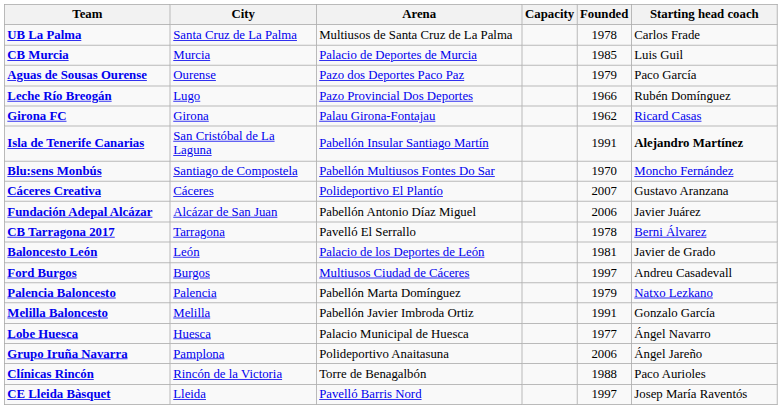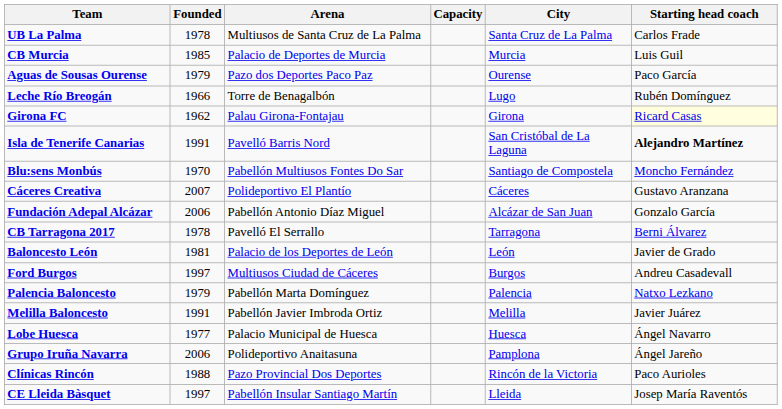 <table class="wikitable sortable">
 <tr>
 <th width=200>Team</th>
-<th width=175>City</th>
+<th width=50>Founded</th>
 <th width=250>Arena</th>
 <th width=60>Capacity</th>
-<th width=50>Founded</th>
+<th width=175>City</th>
 <th width=175>Starting head coach</th>
 </tr>
 <tr>
 <td><strong><a href='#'>UB La Palma</a></strong></td>
-<td><a href='#'>Santa Cruz de La Palma</a></td>
+<td align=center>1978</td>
 <td>Multiusos de Santa Cruz de La Palma</td>
 <td></td>
-<td align=center>1978</td>
+<td><a href='#'>Santa Cruz de La Palma</a></td>
 <td> Carlos Frade</td>
 </tr>
 <tr>
 <td><strong><a href='#'>CB Murcia</a></strong></td>
-<td><a href='#'>Murcia</a></td>
+<td align=center>1985</td>
 <td><a href='#'>Palacio de Deportes de Murcia</a></td>
 <td></td>
-<td align=center>1985</td>
+<td><a href='#'>Murcia</a></td>
 <td> Luis Guil</td>
 </tr>
 <tr>
 <td><strong><a href='#'>Aguas de Sousas Ourense</a></strong></td>
-<td><a href='#'>Ourense</a></td>
+<td align=center>1979</td>
 <td><a href='#'>Pazo dos Deportes Paco Paz</a></td>
 <td></td>
-<td align=center>1979</td>
+<td><a href='#'>Ourense</a></td>
 <td> Paco García</td>
 </tr>
 <tr>
 <td><strong><a href='#'>Leche Río Breogán</a></strong></td>
+<td align=center>1966</td>
+<td>Torre de Benagalbón</td>
+<td></td>
 <td><a href='#'>Lugo</a></td>
-<td><a href='#'>Pazo Provincial Dos Deportes</a></td>
-<td></td>
-<td align=center>1966</td>
 <td> Rubén Domínguez</td>
 </tr>
 <tr>
 <td><strong><a href='#'>Girona FC</a></strong></td>
-<td><a href='#'>Girona</a></td>
+<td align=center>1962</td>
 <td><a href='#'>Palau Girona-Fontajau</a></td>
 <td></td>
-<td align=center>1962</td>
-<td> <a href='#'>Ricard Casas</a></td>
+<td><a href='#'>Girona</a></td>
+<td style="background: lightyellow;"> <a href='#'>Ricard Casas</a></td>
 </tr>
 <tr>
 <td><strong><a href='#'>Isla de Tenerife Canarias</a></strong></td>
+<td align=center>1991</td>
+<td><a href='#'>Pavelló Barris Nord</a></td>
+<td></td>
 <td><a href='#'>San Cristóbal de La Laguna</a></td>
-<td><a href='#'>Pabellón Insular Santiago Martín</a></td>
-<td></td>
-<td align=center>1991</td>
 <td><strong> Alejandro Martínez</strong></td>
 </tr>
 <tr>
 <td><strong><a href='#'>Blu:sens Monbús</a></strong></td>
-<td><a href='#'>Santiago de Compostela</a></td>
+<td align=center>1970</td>
 <td><a href='#'>Pabellón Multiusos Fontes Do Sar</a></td>
 <td></td>
-<td align=center>1970</td>
+<td><a href='#'>Santiago de Compostela</a></td>
 <td> <a href='#'>Moncho Fernández</a></td>
 </tr>
 <tr>
 <td><strong><a href='#'>Cáceres Creativa</a></strong></td>
-<td><a href='#'>Cáceres</a></td>
+<td align=center>2007</td>
 <td><a href='#'>Polideportivo El Plantío</a></td>
 <td></td>
-<td align=center>2007</td>
+<td><a href='#'>Cáceres</a></td>
 <td> Gustavo Aranzana</td>
 </tr>
 <tr>
 <td><strong><a href='#'>Fundación Adepal Alcázar</a></strong></td>
-<td><a href='#'>Alcázar de San Juan</a></td>
+<td align=center>2006</td>
 <td>Pabellón Antonio Díaz Miguel</td>
 <td></td>
-<td align=center>2006</td>
-<td> Javier Juárez</td>
+<td><a href='#'>Alcázar de San Juan</a></td>
+<td> Gonzalo García</td>
 </tr>
 <tr>
 <td><strong><a href='#'>CB Tarragona 2017</a></strong></td>
-<td><a href='#'>Tarragona</a></td>
+<td align=center>1978</td>
 <td>Pavelló El Serrallo</td>
 <td></td>
-<td align=center>1978</td>
+<td><a href='#'>Tarragona</a></td>
 <td> <a href='#'>Berni Álvarez</a></td>
 </tr>
 <tr>
 <td><strong><a href='#'>Baloncesto León</a></strong></td>
-<td><a href='#'>León</a></td>
+<td align=center>1981</td>
 <td><a href='#'>Palacio de los Deportes de León</a></td>
 <td></td>
-<td align=center>1981</td>
+<td><a href='#'>León</a></td>
 <td> Javier de Grado</td>
 </tr>
 <tr>
 <td><strong><a href='#'>Ford Burgos</a></strong></td>
-<td><a href='#'>Burgos</a></td>
+<td align=center>1997</td>
 <td><a href='#'>Multiusos Ciudad de Cáceres</a></td>
 <td></td>
-<td align=center>1997</td>
+<td><a href='#'>Burgos</a></td>
 <td> Andreu Casadevall</td>
 </tr>
 <tr>
 <td><strong><a href='#'>Palencia Baloncesto</a></strong></td>
-<td><a href='#'>Palencia</a></td>
+<td align=center>1979</td>
 <td>Pabellón Marta Domínguez</td>
 <td></td>
-<td align=center>1979</td>
+<td><a href='#'>Palencia</a></td>
 <td> <a href='#'>Natxo Lezkano</a></td>
 </tr>
 <tr>
 <td><strong><a href='#'>Melilla Baloncesto</a></strong></td>
-<td><a href='#'>Melilla</a></td>
+<td align=center>1991</td>
 <td>Pabellón Javier Imbroda Ortiz</td>
 <td></td>
-<td align=center>1991</td>
-<td> Gonzalo García</td>
+<td><a href='#'>Melilla</a></td>
+<td> Javier Juárez</td>
 </tr>
 <tr>
 <td><strong><a href='#'>Lobe Huesca</a></strong></td>
-<td><a href='#'>Huesca</a></td>
+<td align=center>1977</td>
 <td>Palacio Municipal de Huesca</td>
 <td></td>
-<td align=center>1977</td>
+<td><a href='#'>Huesca</a></td>
 <td> Ángel Navarro</td>
 </tr>
 <tr>
 <td><strong><a href='#'>Grupo Iruña Navarra</a></strong></td>
-<td><a href='#'>Pamplona</a></td>
+<td align=center>2006</td>
 <td>Polideportivo Anaitasuna</td>
 <td></td>
-<td align=center>2006</td>
+<td><a href='#'>Pamplona</a></td>
 <td> Ángel Jareño</td>
 </tr>
 <tr>
 <td><strong><a href='#'>Clínicas Rincón</a></strong></td>
+<td align=center>1988</td>
+<td><a href='#'>Pazo Provincial Dos Deportes</a></td>
+<td></td>
 <td><a href='#'>Rincón de la Victoria</a></td>
-<td>Torre de Benagalbón</td>
-<td></td>
-<td align=center>1988</td>
 <td> Paco Aurioles</td>
 </tr>
 <tr>
 <td><strong><a href='#'>CE Lleida Bàsquet</a></strong></td>
+<td align=center>1997</td>
+<td><a href='#'>Pabellón Insular Santiago Martín</a></td>
+<td></td>
 <td><a href='#'>Lleida</a></td>
-<td><a href='#'>Pavelló Barris Nord</a></td>
-<td></td>
-<td align=center>1997</td>
 <td> Josep María Raventós</td>
 </tr>
 </table>
